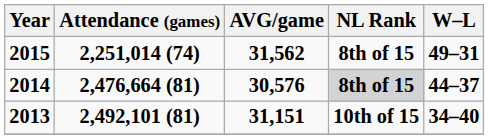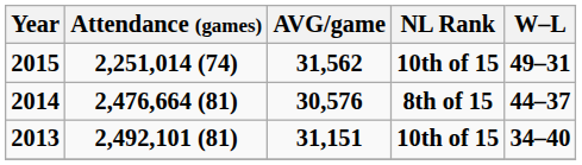 <table class="wikitable" style="text-align:center;">
 <tr>
 <th>Year</th>
 <th>Attendance <small>(games)</small></th>
 <th>AVG/game</th>
 <th>NL Rank</th>
 <th>W–L</th>
 </tr>
 <tr>
 <td><strong>2015</strong></td>
 <td><strong>2,251,014 (74)</strong></td>
 <td><strong>31,562</strong></td>
-<td><strong>8th of 15</strong></td>
+<td><strong>10th of 15</strong></td>
 <td><strong>49–31</strong></td>
 </tr>
 <tr>
 <td><strong>2014</strong></td>
 <td><strong>2,476,664 (81)</strong></td>
 <td><strong>30,576</strong></td>
-<td style="background: lightgrey;"><strong>8th of 15</strong></td>
+<td><strong>8th of 15</strong></td>
 <td><strong>44–37</strong></td>
 </tr>
 <tr>
 <td><strong>2013</strong></td>
 <td><strong>2,492,101 (81)</strong></td>
 <td><strong>31,151</strong></td>
 <td><strong>10th of 15</strong></td>
 <td><strong>34–40</strong></td>
 </tr>
 <tr>
 </tr>
 </table>
